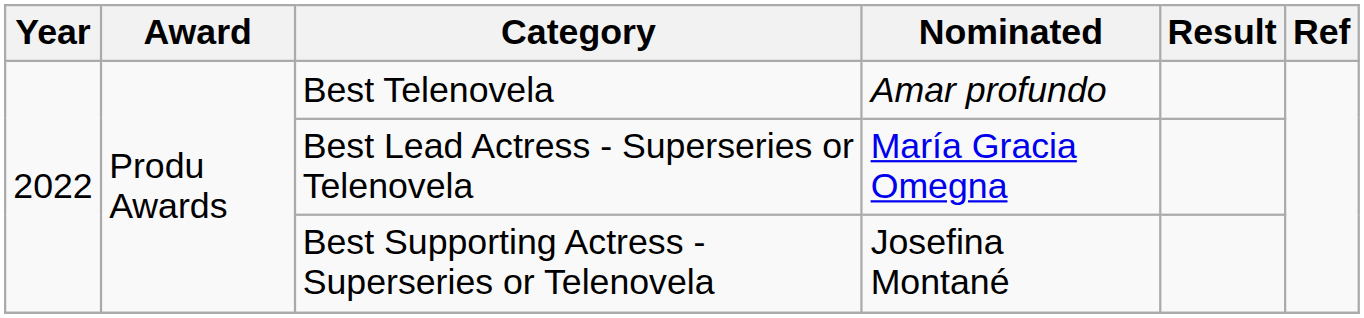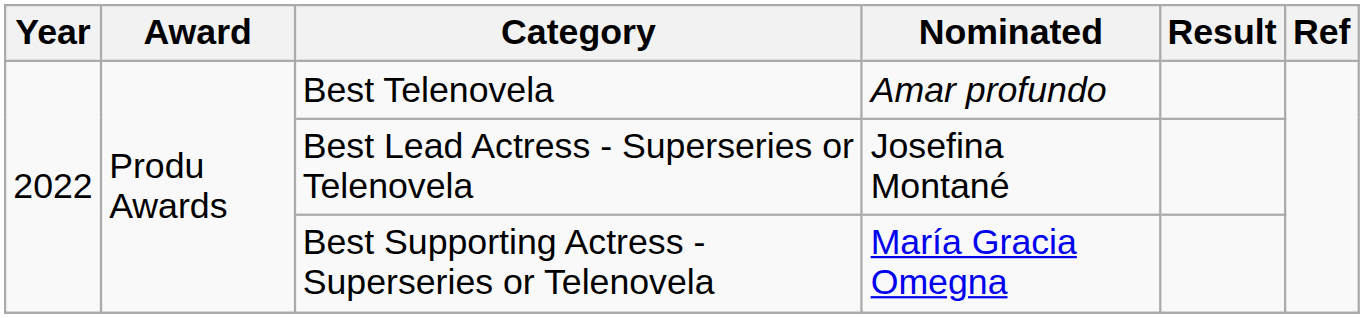 <table class="wikitable plainrowheaders">
 <tr>
 <th scope="col">Year</th>
 <th scope="col">Award</th>
 <th scope="col">Category</th>
 <th scope="col">Nominated</th>
 <th scope="col">Result</th>
 <th scope="col">Ref</th>
 </tr>
 <tr>
 <td rowspan="3">2022</td>
 <td rowspan="3">Produ Awards</td>
 <td>Best Telenovela</td>
 <td><em>Amar profundo</em></td>
 <td></td>
 <td align="center" rowspan="3"></td>
 </tr>
 <tr>
 <td>Best Lead Actress - Superseries or Telenovela</td>
-<td><a href='#'>María Gracia Omegna</a></td>
+<td>Josefina Montané</td>
 <td></td>
 </tr>
 <tr>
 <td>Best Supporting Actress - Superseries or Telenovela</td>
-<td>Josefina Montané</td>
+<td><a href='#'>María Gracia Omegna</a></td>
 <td></td>
 </tr>
 <tr>
 </tr>
 </table>
